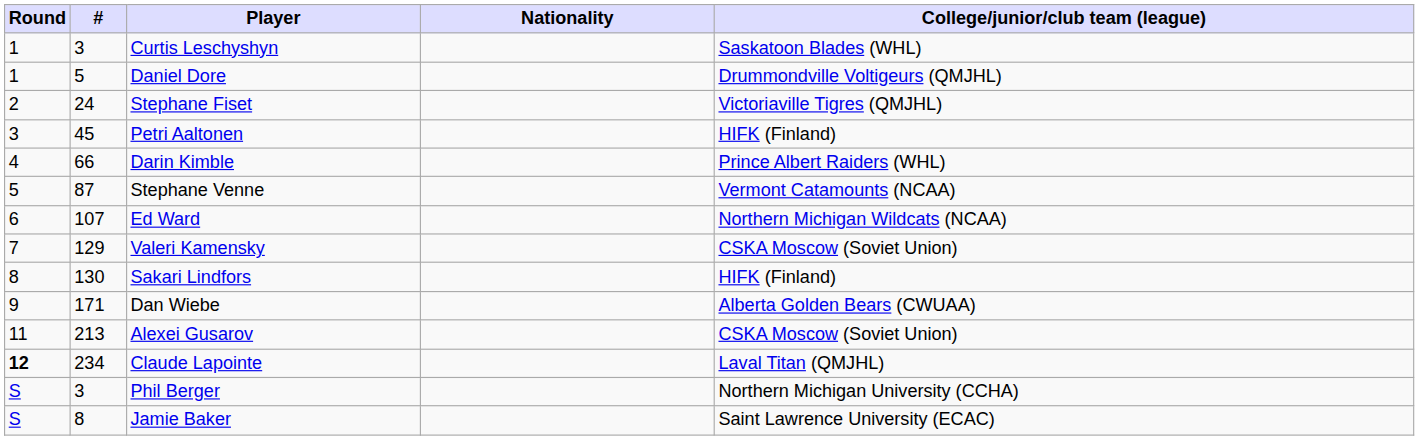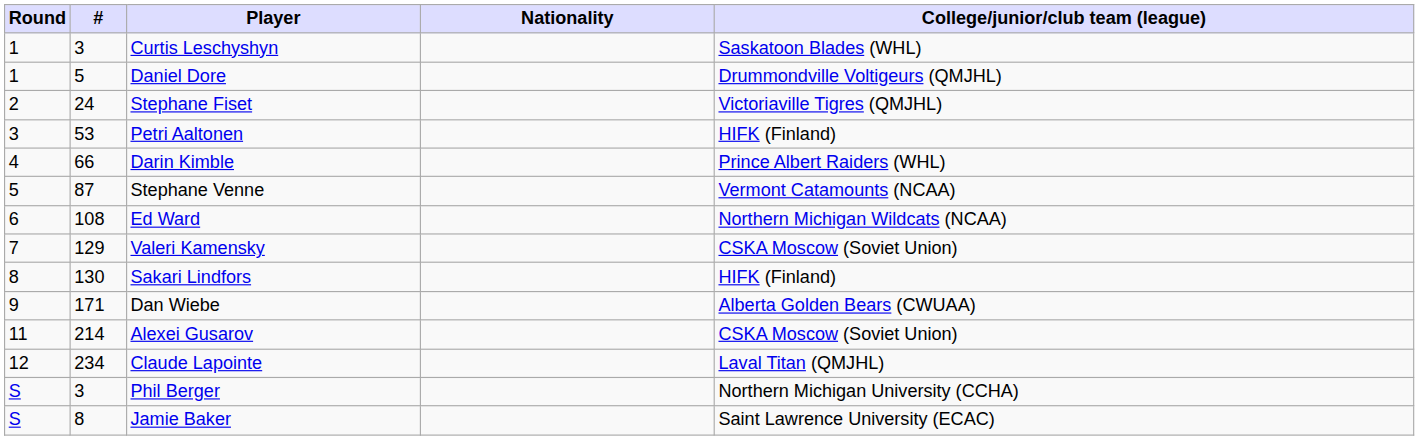 <table class="wikitable">
 <tr style="text-align:center;">
 <th style="background:#ddf; width:4.0%;">Round</th>
 <th style="background:#ddf; width:4.0%;">#</th>
 <th style="background:#ddf; width:21.0%;">Player</th>
 <th style="background:#ddf; width:21.0%;">Nationality</th>
 <th style="background:#ddf; width:100.0%;">College/junior/club team (league)</th>
 </tr>
 <tr>
 <td>1</td>
 <td>3</td>
 <td><a href='#'>Curtis Leschyshyn</a></td>
 <td></td>
 <td><a href='#'>Saskatoon Blades</a> (WHL)</td>
 </tr>
 <tr>
 <td>1</td>
 <td>5</td>
 <td><a href='#'>Daniel Dore</a></td>
 <td></td>
 <td><a href='#'>Drummondville Voltigeurs</a> (QMJHL)</td>
 </tr>
 <tr>
 <td>2</td>
 <td>24</td>
 <td><a href='#'>Stephane Fiset</a></td>
 <td></td>
 <td><a href='#'>Victoriaville Tigres</a> (QMJHL)</td>
 </tr>
 <tr>
 <td>3</td>
-<td>45</td>
+<td>53</td>
 <td><a href='#'>Petri Aaltonen</a></td>
 <td></td>
 <td><a href='#'>HIFK</a> (Finland)</td>
 </tr>
 <tr>
 <td>4</td>
 <td>66</td>
 <td><a href='#'>Darin Kimble</a></td>
 <td></td>
 <td><a href='#'>Prince Albert Raiders</a> (WHL)</td>
 </tr>
 <tr>
 <td>5</td>
 <td>87</td>
 <td>Stephane Venne</td>
 <td></td>
 <td><a href='#'>Vermont Catamounts</a> (NCAA)</td>
 </tr>
 <tr>
 <td>6</td>
-<td>107</td>
+<td>108</td>
 <td><a href='#'>Ed Ward</a></td>
 <td></td>
 <td><a href='#'>Northern Michigan Wildcats</a> (NCAA)</td>
 </tr>
 <tr>
 <td>7</td>
 <td>129</td>
 <td><a href='#'>Valeri Kamensky</a></td>
 <td></td>
 <td><a href='#'>CSKA Moscow</a> (Soviet Union)</td>
 </tr>
 <tr>
 <td>8</td>
 <td>130</td>
 <td><a href='#'>Sakari Lindfors</a></td>
 <td></td>
 <td><a href='#'>HIFK</a> (Finland)</td>
 </tr>
 <tr>
 <td>9</td>
 <td>171</td>
 <td>Dan Wiebe</td>
 <td></td>
 <td><a href='#'>Alberta Golden Bears</a> (CWUAA)</td>
 </tr>
 <tr>
 <td>11</td>
-<td>213</td>
+<td>214</td>
 <td><a href='#'>Alexei Gusarov</a></td>
 <td></td>
 <td><a href='#'>CSKA Moscow</a> (Soviet Union)</td>
 </tr>
 <tr>
-<td><strong>12</strong></td>
+<td>12</td>
 <td>234</td>
 <td><a href='#'>Claude Lapointe</a></td>
 <td></td>
 <td><a href='#'>Laval Titan</a> (QMJHL)</td>
 </tr>
 <tr>
 <td><a href='#'>S</a></td>
 <td>3</td>
 <td><a href='#'>Phil Berger</a></td>
 <td></td>
 <td>Northern Michigan University (CCHA)</td>
 </tr>
 <tr>
 <td><a href='#'>S</a></td>
 <td>8</td>
 <td><a href='#'>Jamie Baker</a></td>
 <td></td>
 <td>Saint Lawrence University (ECAC)</td>
 </tr>
 </table>
